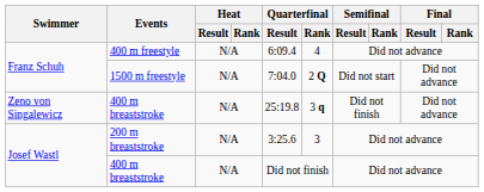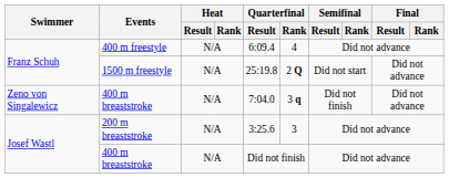 <table class=wikitable style="font-size:90%">
 <tr>
 <th rowspan="2">Swimmer</th>
 <th rowspan="2">Events</th>
 <th colspan="2">Heat</th>
 <th colspan=2>Quarterfinal</th>
 <th colspan=2>Semifinal</th>
 <th colspan="2">Final</th>
 </tr>
 <tr>
 <th>Result</th>
 <th>Rank</th>
 <th>Result</th>
 <th>Rank</th>
 <th>Result</th>
 <th>Rank</th>
 <th>Result</th>
 <th>Rank</th>
 </tr>
 <tr>
 <td rowspan=2><a href='#'>Franz Schuh</a></td>
 <td><a href='#'>400 m freestyle</a></td>
 <td align=center colspan=2>N/A</td>
 <td align=center>6:09.4</td>
 <td align=center>4</td>
 <td align=center colspan=4>Did not advance</td>
 </tr>
 <tr>
 <td><a href='#'>1500 m freestyle</a></td>
 <td align=center colspan=2>N/A</td>
-<td align=center>7:04.0</td>
+<td align=center>25:19.8</td>
 <td align=center>2 <strong>Q</strong></td>
 <td align=center colspan=2>Did not start</td>
 <td align=center colspan=2>Did not advance</td>
 </tr>
 <tr>
 <td><a href='#'>Zeno von Singalewicz</a></td>
 <td><a href='#'>400 m breaststroke</a></td>
 <td align=center colspan=2>N/A</td>
-<td align=center>25:19.8</td>
+<td align=center>7:04.0</td>
 <td align=center>3 <strong>q</strong></td>
 <td align=center colspan=2>Did not finish</td>
 <td align=center colspan=2>Did not advance</td>
 </tr>
 <tr>
 <td rowspan=2><a href='#'>Josef Wastl</a></td>
 <td><a href='#'>200 m breaststroke</a></td>
 <td align=center colspan=2>N/A</td>
 <td align=center>3:25.6</td>
 <td align=center>3</td>
 <td align=center colspan=4>Did not advance</td>
 </tr>
 <tr>
 <td><a href='#'>400 m breaststroke</a></td>
 <td align=center colspan=2>N/A</td>
 <td align=center colspan=2>Did not finish</td>
 <td align=center colspan=4>Did not advance</td>
 </tr>
 </table>
